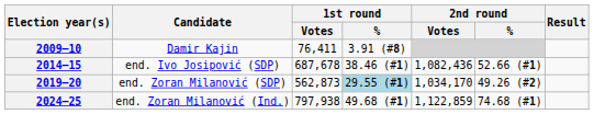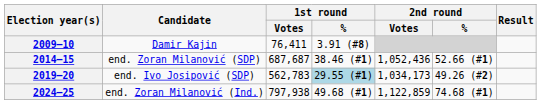 <table class=wikitable style="text-align: center;">
 <tr>
 <th rowspan=2>Election year(s)</th>
 <th rowspan=2>Candidate</th>
 <th colspan=2>1st round</th>
 <th colspan=2>2nd round</th>
 <th rowspan=2>Result</th>
 </tr>
 <tr>
 <th>Votes</th>
 <th>%</th>
 <th>Votes</th>
 <th>%</th>
 </tr>
 <tr>
 <th><a href='#'>2009–10</a></th>
 <td><a href='#'>Damir Kajin</a></td>
 <td>76,411</td>
 <td>3.91 (#<strong>8</strong>)</td>
 <td colspan="2" style="background:lightgrey;"></td>
 <td></td>
 </tr>
 <tr>
 <th><a href='#'>2014–15</a></th>
-<td>end. <a href='#'>Ivo Josipović</a> (<a href='#'>SDP</a>)</td>
-<td>687,678</td>
+<td>end. <a href='#'>Zoran Milanović</a> (<a href='#'>SDP</a>)</td>
+<td>687,687</td>
 <td>38.46 (#<strong>1</strong>)</td>
-<td>1,082,436</td>
+<td>1,052,436</td>
 <td>52.66 (#<strong>1</strong>)</td>
 <td></td>
 </tr>
 <tr>
 <th><a href='#'>2019–20</a></th>
-<td>end. <a href='#'>Zoran Milanović</a> (<a href='#'>SDP</a>)</td>
-<td>562,873</td>
+<td>end. <a href='#'>Ivo Josipović</a> (<a href='#'>SDP</a>)</td>
+<td>562,783</td>
 <td style="background: lightblue;">29.55 (#<strong>1</strong>)</td>
-<td>1,034,170</td>
+<td>1,034,173</td>
 <td>49.26 (#<strong>2</strong>)</td>
 <td></td>
 </tr>
 <tr>
 <th><a href='#'>2024–25</a></th>
 <td>end. <a href='#'>Zoran Milanović</a> (<a href='#'>Ind.</a>)</td>
 <td>797,938</td>
 <td>49.68 (#<strong>1</strong>)</td>
 <td>1,122,859</td>
 <td>74.68 (#<strong>1</strong>)</td>
 <td></td>
 </tr>
 </table>
